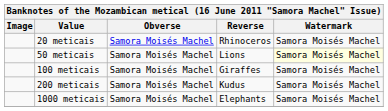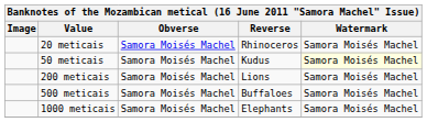 <table class="wikitable" style="font-size: 90%">
 <tr>
 <th colspan="5">Banknotes of the Mozambican metical (16 June 2011 "Samora Machel" Issue)</th>
 </tr>
 <tr>
 <th>Image</th>
 <th>Value</th>
 <th>Obverse</th>
 <th>Reverse</th>
 <th>Watermark</th>
 </tr>
 <tr>
 <td></td>
 <td>20 meticais</td>
 <td><a href='#'>Samora Moisés Machel</a></td>
 <td>Rhinoceros</td>
 <td>Samora Moisés Machel</td>
 </tr>
 <tr>
 <td></td>
 <td>50 meticais</td>
 <td>Samora Moisés Machel</td>
-<td>Lions</td>
+<td>Kudus</td>
 <td style="background: lightyellow;">Samora Moisés Machel</td>
-</tr>
-<tr>
-<td></td>
-<td>100 meticais</td>
-<td>Samora Moisés Machel</td>
-<td>Giraffes</td>
-<td>Samora Moisés Machel</td>
 </tr>
 <tr>
 <td></td>
 <td>200 meticais</td>
 <td>Samora Moisés Machel</td>
-<td>Kudus</td>
+<td>Lions</td>
+<td>Samora Moisés Machel</td>
+</tr>
+<tr>
+<td></td>
+<td>500 meticais</td>
+<td>Samora Moisés Machel</td>
+<td>Buffaloes</td>
 <td>Samora Moisés Machel</td>
 </tr>
 <tr>
 <td></td>
 <td>1000 meticais</td>
 <td>Samora Moisés Machel</td>
 <td>Elephants</td>
 <td>Samora Moisés Machel</td>
 </tr>
 <tr>
 </tr>
 </table>
